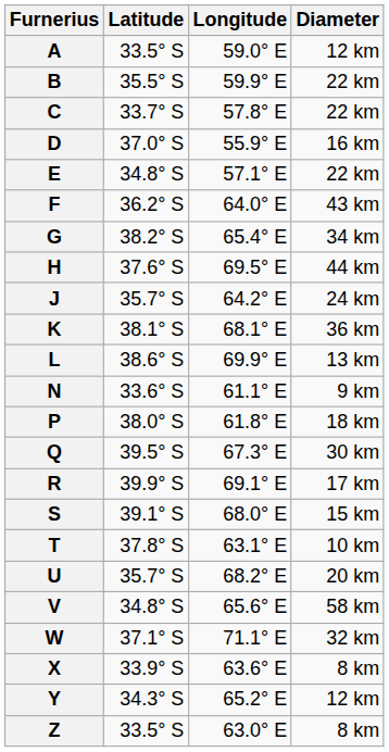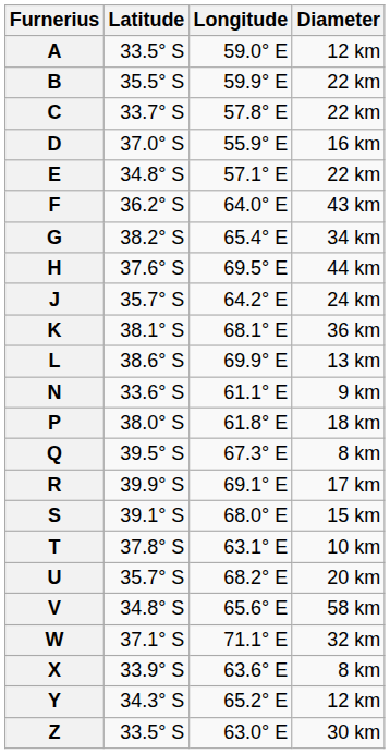 <table class="wikitable" style="text-align: right;">
 <tr>
 <th scope="col">Furnerius</th>
 <th scope="col">Latitude</th>
 <th scope="col">Longitude</th>
 <th scope="col">Diameter</th>
 </tr>
 <tr>
 <th scope="row">A</th>
 <td>33.5° S</td>
 <td>59.0° E</td>
 <td>12 km</td>
 </tr>
 <tr>
 <th scope="row">B</th>
 <td>35.5° S</td>
 <td>59.9° E</td>
 <td>22 km</td>
 </tr>
 <tr>
 <th scope="row">C</th>
 <td>33.7° S</td>
 <td>57.8° E</td>
 <td>22 km</td>
 </tr>
 <tr>
 <th scope="row">D</th>
 <td>37.0° S</td>
 <td>55.9° E</td>
 <td>16 km</td>
 </tr>
 <tr>
 <th scope="row">E</th>
 <td>34.8° S</td>
 <td>57.1° E</td>
 <td>22 km</td>
 </tr>
 <tr>
 <th scope="row">F</th>
 <td>36.2° S</td>
 <td>64.0° E</td>
 <td>43 km</td>
 </tr>
 <tr>
 <th scope="row">G</th>
 <td>38.2° S</td>
 <td>65.4° E</td>
 <td>34 km</td>
 </tr>
 <tr>
 <th scope="row">H</th>
 <td>37.6° S</td>
 <td>69.5° E</td>
 <td>44 km</td>
 </tr>
 <tr>
 <th scope="row">J</th>
 <td>35.7° S</td>
 <td>64.2° E</td>
 <td>24 km</td>
 </tr>
 <tr>
 <th scope="row">K</th>
 <td>38.1° S</td>
 <td>68.1° E</td>
 <td>36 km</td>
 </tr>
 <tr>
 <th scope="row">L</th>
 <td>38.6° S</td>
 <td>69.9° E</td>
 <td>13 km</td>
 </tr>
 <tr>
 <th scope="row">N</th>
 <td>33.6° S</td>
 <td>61.1° E</td>
 <td>9 km</td>
 </tr>
 <tr>
 <th scope="row">P</th>
 <td>38.0° S</td>
 <td>61.8° E</td>
 <td>18 km</td>
 </tr>
 <tr>
 <th scope="row">Q</th>
 <td>39.5° S</td>
 <td>67.3° E</td>
-<td>30 km</td>
+<td>8 km</td>
 </tr>
 <tr>
 <th scope="row">R</th>
 <td>39.9° S</td>
 <td>69.1° E</td>
 <td>17 km</td>
 </tr>
 <tr>
 <th scope="row">S</th>
 <td>39.1° S</td>
 <td>68.0° E</td>
 <td>15 km</td>
 </tr>
 <tr>
 <th scope="row">T</th>
 <td>37.8° S</td>
 <td>63.1° E</td>
 <td>10 km</td>
 </tr>
 <tr>
 <th scope="row">U</th>
 <td>35.7° S</td>
 <td>68.2° E</td>
 <td>20 km</td>
 </tr>
 <tr>
 <th scope="row">V</th>
 <td>34.8° S</td>
 <td>65.6° E</td>
 <td>58 km</td>
 </tr>
 <tr>
 <th scope="row">W</th>
 <td>37.1° S</td>
 <td>71.1° E</td>
 <td>32 km</td>
 </tr>
 <tr>
 <th scope="row">X</th>
 <td>33.9° S</td>
 <td>63.6° E</td>
 <td>8 km</td>
 </tr>
 <tr>
 <th scope="row">Y</th>
 <td>34.3° S</td>
 <td>65.2° E</td>
 <td>12 km</td>
 </tr>
 <tr>
 <th scope="row">Z</th>
 <td>33.5° S</td>
 <td>63.0° E</td>
-<td>8 km</td>
+<td>30 km</td>
 </tr>
 </table>
